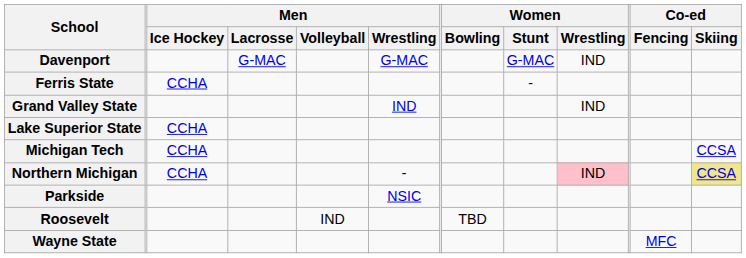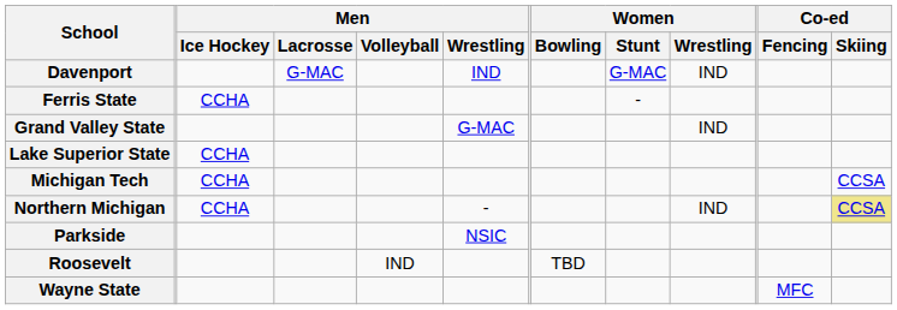 <table class="wikitable" style="text-align:center">
 <tr>
 <th rowspan=2>School</th>
 <th rowspan=11 width=1 style="padding:0"></th>
 <th colspan=4>Men</th>
 <th rowspan=11 width=1 style="padding:0"></th>
 <th colspan=3>Women</th>
 <th rowspan=11 width=1 style="padding:0"></th>
 <th colspan=2>Co-ed</th>
 </tr>
 <tr>
 <th>Ice Hockey</th>
 <th>Lacrosse</th>
 <th>Volleyball</th>
 <th>Wrestling</th>
 <th>Bowling</th>
 <th>Stunt</th>
 <th>Wrestling</th>
 <th>Fencing</th>
 <th>Skiing</th>
 </tr>
 <tr>
 <th scope="row" align=left>Davenport</th>
 <td></td>
 <td><a href='#'>G-MAC</a></td>
 <td></td>
-<td><a href='#'>G-MAC</a></td>
+<td><a href='#'>IND</a></td>
 <td></td>
 <td><a href='#'>G-MAC</a></td>
 <td>IND</td>
 <td></td>
 <td></td>
 </tr>
 <tr>
 <th scope="row" align=left>Ferris State</th>
 <td><a href='#'>CCHA</a></td>
 <td></td>
 <td></td>
 <td></td>
 <td></td>
 <td>-</td>
 <td></td>
 <td></td>
 <td></td>
 </tr>
 <tr>
 <th scope="row" align=left>Grand Valley State</th>
 <td></td>
 <td></td>
 <td></td>
-<td><a href='#'>IND</a></td>
+<td><a href='#'>G-MAC</a></td>
 <td></td>
 <td></td>
 <td>IND</td>
 <td></td>
 <td></td>
 </tr>
 <tr>
 <th scope="row" align=left>Lake Superior State</th>
 <td><a href='#'>CCHA</a></td>
 <td></td>
 <td></td>
 <td></td>
 <td></td>
 <td></td>
 <td></td>
 <td></td>
 <td></td>
 </tr>
 <tr>
 <th scope="row" align=left>Michigan Tech</th>
 <td><a href='#'>CCHA</a></td>
 <td></td>
 <td></td>
 <td></td>
 <td></td>
 <td></td>
 <td></td>
 <td></td>
 <td><a href='#'>CCSA</a></td>
 </tr>
 <tr>
 <th scope="row" align=left>Northern Michigan</th>
 <td><a href='#'>CCHA</a></td>
 <td></td>
 <td></td>
 <td>-</td>
 <td></td>
 <td></td>
-<td style="background: pink;">IND</td>
+<td>IND</td>
 <td></td>
 <td style="background: khaki;"><a href='#'>CCSA</a></td>
 </tr>
 <tr>
 <th scope="row" align=left>Parkside</th>
 <td></td>
 <td></td>
 <td></td>
 <td><a href='#'>NSIC</a></td>
 <td></td>
 <td></td>
 <td></td>
 <td></td>
 <td></td>
 </tr>
 <tr>
 <th scope="row" align=center><strong>Roosevelt</strong></th>
 <td></td>
 <td></td>
 <td>IND</td>
 <td></td>
 <td>TBD</td>
 <td></td>
 <td></td>
 <td></td>
 <td></td>
 </tr>
 <tr>
 <th scope="row" align=left>Wayne State</th>
 <td></td>
 <td></td>
 <td></td>
 <td></td>
 <td></td>
 <td></td>
 <td></td>
 <td><a href='#'>MFC</a></td>
 <td></td>
 </tr>
 </table>
